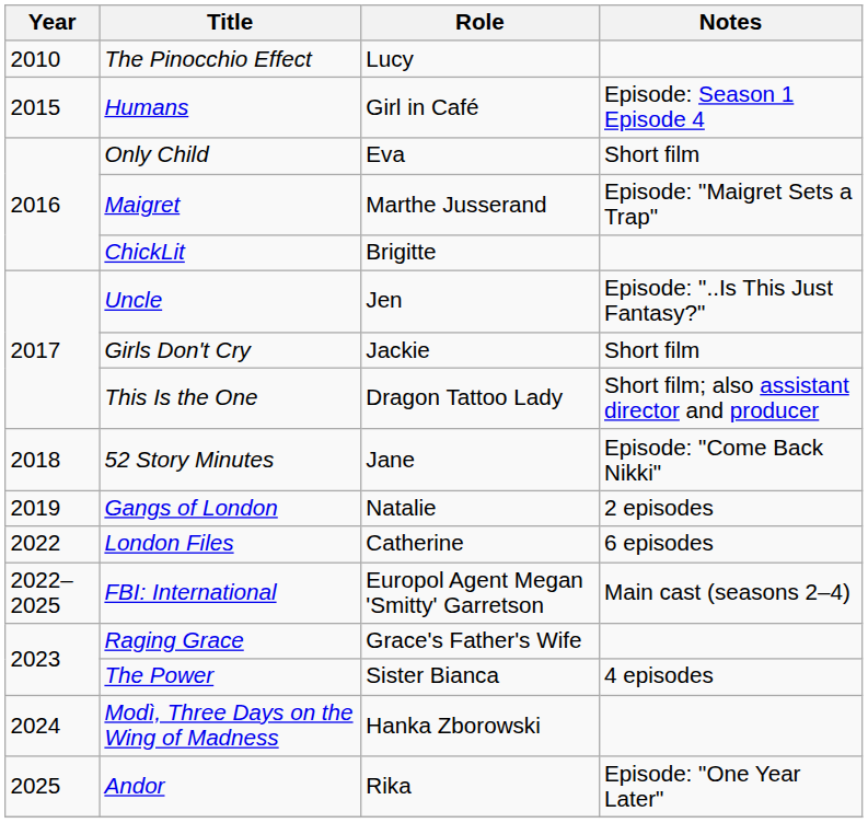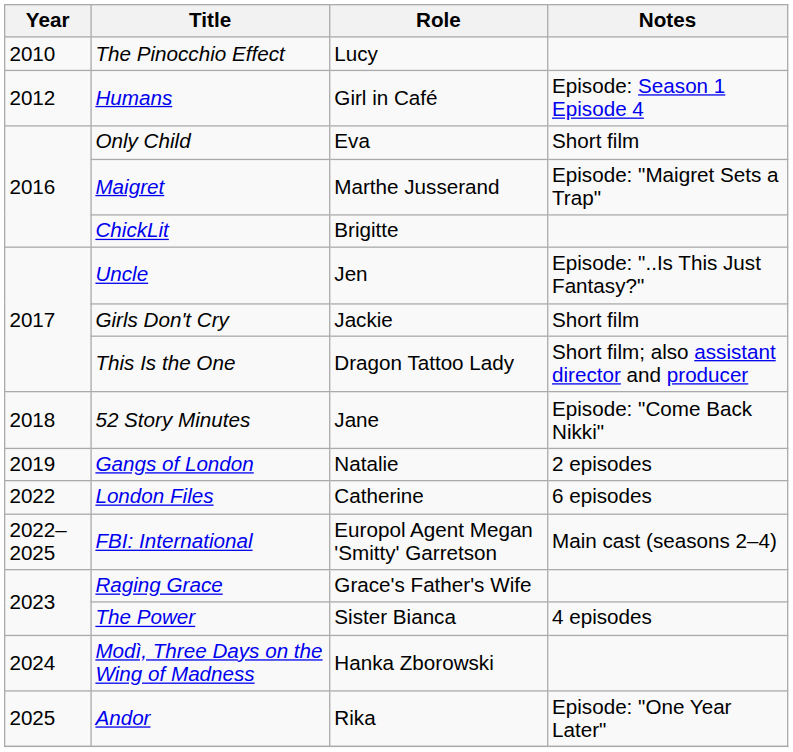 <table class="wikitable sortable">
 <tr>
 <th>Year</th>
 <th>Title</th>
 <th>Role</th>
 <th class="unsortable">Notes</th>
 </tr>
 <tr>
 <td>2010</td>
 <td><em>The Pinocchio Effect</em></td>
 <td>Lucy</td>
 <td></td>
 </tr>
 <tr>
-<td>2015</td>
+<td>2012</td>
 <td><em><a href='#'>Humans</a></em></td>
 <td>Girl in Café</td>
 <td>Episode: <a href='#'>Season 1 Episode 4</a></td>
 </tr>
 <tr>
 <td rowspan=3>2016</td>
 <td><em>Only Child</em></td>
 <td>Eva</td>
 <td>Short film</td>
 </tr>
 <tr>
 <td><em><a href='#'>Maigret</a></em></td>
 <td>Marthe Jusserand</td>
 <td>Episode: "Maigret Sets a Trap"</td>
 </tr>
 <tr>
 <td><em><a href='#'>ChickLit</a></em></td>
 <td>Brigitte</td>
 <td></td>
 </tr>
 <tr>
 <td rowspan=3>2017</td>
 <td><em><a href='#'>Uncle</a></em></td>
 <td>Jen</td>
 <td>Episode: "..Is This Just Fantasy?"</td>
 </tr>
 <tr>
 <td><em>Girls Don't Cry</em></td>
 <td>Jackie</td>
 <td>Short film</td>
 </tr>
 <tr>
 <td><em>This Is the One</em></td>
 <td>Dragon Tattoo Lady</td>
 <td>Short film; also <a href='#'>assistant director</a> and <a href='#'>producer</a></td>
 </tr>
 <tr>
 <td>2018</td>
 <td><em>52 Story Minutes</em></td>
 <td>Jane</td>
 <td>Episode: "Come Back Nikki"</td>
 </tr>
 <tr>
 <td>2019</td>
 <td><em><a href='#'>Gangs of London</a></em></td>
 <td>Natalie</td>
 <td>2 episodes</td>
 </tr>
 <tr>
 <td>2022</td>
 <td><em><a href='#'>London Files</a></em></td>
 <td>Catherine</td>
 <td>6 episodes</td>
 </tr>
 <tr>
 <td>2022–2025</td>
 <td><em><a href='#'>FBI: International</a></em></td>
 <td>Europol Agent Megan 'Smitty' Garretson</td>
 <td>Main cast (seasons 2–4)</td>
 </tr>
 <tr>
 <td rowspan=2>2023</td>
 <td><em><a href='#'>Raging Grace</a></em></td>
 <td>Grace's Father's Wife</td>
 <td></td>
 </tr>
 <tr>
 <td><em><a href='#'>The Power</a></em></td>
 <td>Sister Bianca</td>
 <td>4 episodes</td>
 </tr>
 <tr>
 <td>2024</td>
 <td><em><a href='#'>Modì, Three Days on the Wing of Madness</a></em></td>
 <td>Hanka Zborowski</td>
 <td></td>
 </tr>
 <tr>
 <td>2025</td>
 <td><em><a href='#'>Andor</a></em></td>
 <td>Rika</td>
 <td>Episode: "One Year Later"</td>
 </tr>
 <tr>
 </tr>
 </table>
